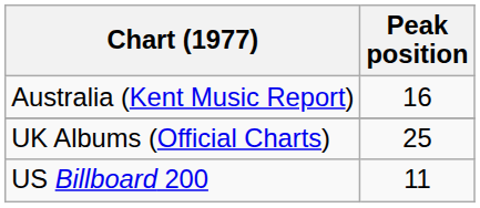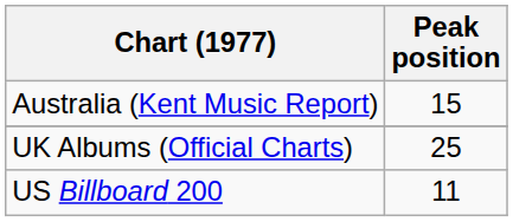 <table class="wikitable sortable">
 <tr>
 <th>Chart (1977)</th>
 <th>Peak<br>position</th>
 </tr>
 <tr>
 <td>Australia (<a href='#'>Kent Music Report</a>)</td>
-<td style="text-align:center">16</td>
+<td style="text-align:center">15</td>
 </tr>
 <tr>
 </tr>
 <tr>
 </tr>
 <tr>
 </tr>
 <tr>
 <td>UK Albums (<a href='#'>Official Charts</a>)</td>
 <td style="text-align:center">25</td>
 </tr>
 <tr>
 <td>US <a href='#'><em>Billboard</em> 200</a></td>
 <td style="text-align:center">11</td>
 </tr>
 </table>
